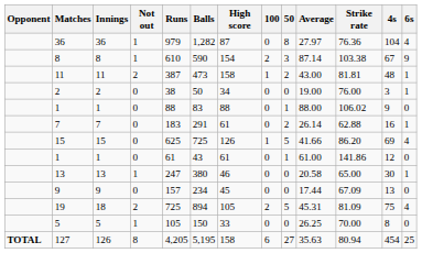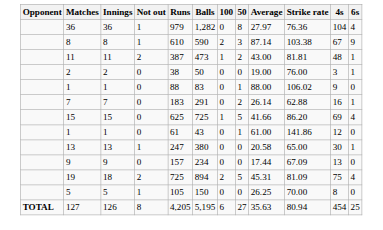 <table class="wikitable sortable"  style="font-size:95%; margin:auto;">
 <tr>
 <th>Opponent</th>
 <th>Matches</th>
 <th>Innings</th>
 <th>Not out</th>
 <th>Runs</th>
 <th>Balls</th>
-<th>High score</th>
 <th>100</th>
 <th>50</th>
 <th>Average</th>
 <th>Strike rate</th>
 <th>4s</th>
 <th>6s</th>
 </tr>
 <tr>
 <td></td>
 <td>36</td>
 <td>36</td>
 <td>1</td>
 <td>979</td>
 <td>1,282</td>
-<td>87</td>
 <td>0</td>
 <td>8</td>
 <td>27.97</td>
 <td>76.36</td>
 <td>104</td>
 <td>4</td>
 </tr>
 <tr>
 <td></td>
 <td>8</td>
 <td>8</td>
 <td>1</td>
 <td>610</td>
 <td>590</td>
-<td>154</td>
 <td>2</td>
 <td>3</td>
 <td>87.14</td>
 <td>103.38</td>
 <td>67</td>
 <td>9</td>
 </tr>
 <tr>
 <td></td>
 <td>11</td>
 <td>11</td>
 <td>2</td>
 <td>387</td>
 <td>473</td>
-<td>158</td>
 <td>1</td>
 <td>2</td>
 <td>43.00</td>
 <td>81.81</td>
 <td>48</td>
 <td>1</td>
 </tr>
 <tr>
 <td></td>
 <td>2</td>
 <td>2</td>
 <td>0</td>
 <td>38</td>
 <td>50</td>
-<td>34</td>
 <td>0</td>
 <td>0</td>
 <td>19.00</td>
 <td>76.00</td>
 <td>3</td>
 <td>1</td>
 </tr>
 <tr>
 <td></td>
 <td>1</td>
 <td>1</td>
 <td>0</td>
 <td>88</td>
 <td>83</td>
-<td>88</td>
 <td>0</td>
 <td>1</td>
 <td>88.00</td>
 <td>106.02</td>
 <td>9</td>
 <td>0</td>
 </tr>
 <tr>
 <td></td>
 <td>7</td>
 <td>7</td>
 <td>0</td>
 <td>183</td>
 <td>291</td>
-<td>61</td>
 <td>0</td>
 <td>2</td>
 <td>26.14</td>
 <td>62.88</td>
 <td>16</td>
 <td>1</td>
 </tr>
 <tr>
 <td></td>
 <td>15</td>
 <td>15</td>
 <td>0</td>
 <td>625</td>
 <td>725</td>
-<td>126</td>
 <td>1</td>
 <td>5</td>
 <td>41.66</td>
 <td>86.20</td>
 <td>69</td>
 <td>4</td>
 </tr>
 <tr>
 <td></td>
 <td>1</td>
 <td>1</td>
 <td>0</td>
 <td>61</td>
 <td>43</td>
-<td>61</td>
 <td>0</td>
 <td>1</td>
 <td>61.00</td>
 <td>141.86</td>
 <td>12</td>
 <td>0</td>
 </tr>
 <tr>
 <td></td>
 <td>13</td>
 <td>13</td>
 <td>1</td>
 <td>247</td>
 <td>380</td>
-<td>46</td>
 <td>0</td>
 <td>0</td>
 <td>20.58</td>
 <td>65.00</td>
 <td>30</td>
 <td>1</td>
 </tr>
 <tr>
 <td></td>
 <td>9</td>
 <td>9</td>
 <td>0</td>
 <td>157</td>
 <td>234</td>
-<td>45</td>
 <td>0</td>
 <td>0</td>
 <td>17.44</td>
 <td>67.09</td>
 <td>13</td>
 <td>0</td>
 </tr>
 <tr>
 <td></td>
 <td>19</td>
 <td>18</td>
 <td>2</td>
 <td>725</td>
 <td>894</td>
-<td>105</td>
 <td>2</td>
 <td>5</td>
 <td>45.31</td>
 <td>81.09</td>
 <td>75</td>
 <td>4</td>
 </tr>
 <tr>
 <td></td>
 <td>5</td>
 <td>5</td>
 <td>1</td>
 <td>105</td>
 <td>150</td>
-<td>33</td>
 <td>0</td>
 <td>0</td>
 <td>26.25</td>
 <td>70.00</td>
 <td>8</td>
 <td>0</td>
 </tr>
 <tr class="sortbottom">
 <td><strong>TOTAL</strong></td>
 <td>127</td>
 <td>126</td>
 <td>8</td>
 <td>4,205</td>
 <td>5,195</td>
-<td>158</td>
 <td>6</td>
 <td>27</td>
 <td>35.63</td>
 <td>80.94</td>
 <td>454</td>
 <td>25</td>
 </tr>
 </table>
